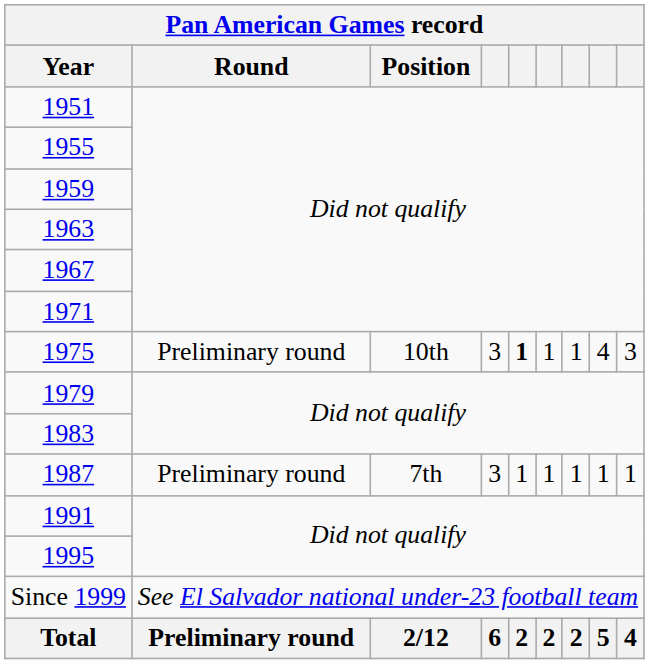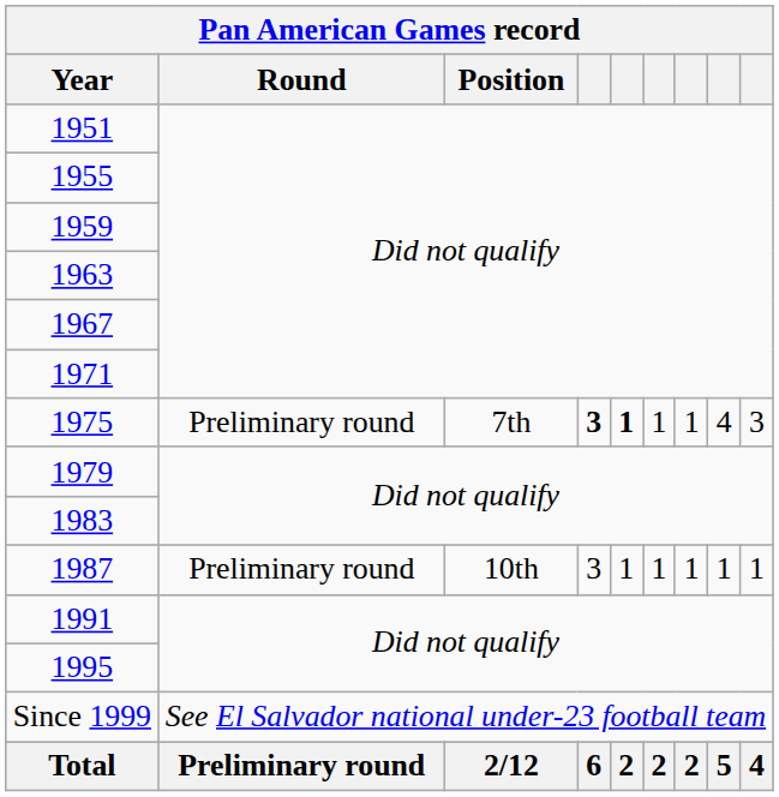 <table class="wikitable" style="text-align:center">
 <tr>
 <th colspan=9><a href='#'>Pan American Games</a> record</th>
 </tr>
 <tr>
 <th>Year</th>
 <th>Round</th>
 <th>Position</th>
 <th></th>
 <th></th>
 <th></th>
 <th></th>
 <th></th>
 <th></th>
 </tr>
 <tr>
 <td> <a href='#'>1951</a></td>
 <td colspan=8 rowspan=6><em>Did not qualify</em></td>
 </tr>
 <tr>
 <td> <a href='#'>1955</a></td>
 </tr>
 <tr>
 <td> <a href='#'>1959</a></td>
 </tr>
 <tr>
 <td> <a href='#'>1963</a></td>
 </tr>
 <tr>
 <td> <a href='#'>1967</a></td>
 </tr>
 <tr>
 <td> <a href='#'>1971</a></td>
 </tr>
 <tr>
 <td> <a href='#'>1975</a></td>
 <td>Preliminary round</td>
-<td>10th</td>
-<td>3</td>
+<td>7th</td>
+<td><strong>3</strong></td>
 <td><strong>1</strong></td>
 <td>1</td>
 <td>1</td>
 <td>4</td>
 <td>3</td>
 </tr>
 <tr>
 <td> <a href='#'>1979</a></td>
 <td colspan=8 rowspan=2><em>Did not qualify</em></td>
 </tr>
 <tr>
 <td> <a href='#'>1983</a></td>
 </tr>
 <tr>
 <td> <a href='#'>1987</a></td>
 <td>Preliminary round</td>
-<td>7th</td>
+<td>10th</td>
 <td>3</td>
 <td>1</td>
 <td>1</td>
 <td>1</td>
 <td>1</td>
 <td>1</td>
 </tr>
 <tr>
 <td> <a href='#'>1991</a></td>
 <td colspan=8 rowspan=2><em>Did not qualify</em></td>
 </tr>
 <tr>
 <td> <a href='#'>1995</a></td>
 </tr>
 <tr>
 <td>Since <a href='#'>1999</a></td>
 <td colspan=8><em>See <a href='#'>El Salvador national under-23 football team</a></em></td>
 </tr>
 <tr>
 <th>Total</th>
 <th>Preliminary round</th>
 <th>2/12</th>
 <th>6</th>
 <th>2</th>
 <th>2</th>
 <th>2</th>
 <th>5</th>
 <th>4</th>
 </tr>
 </table>
